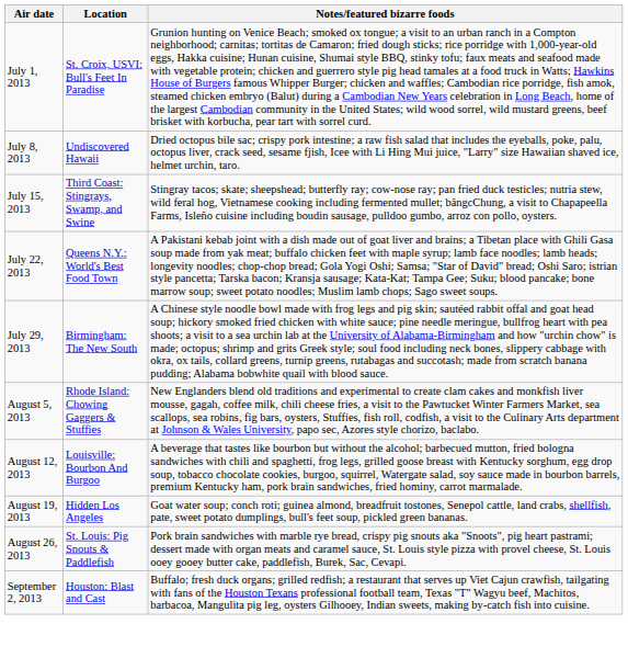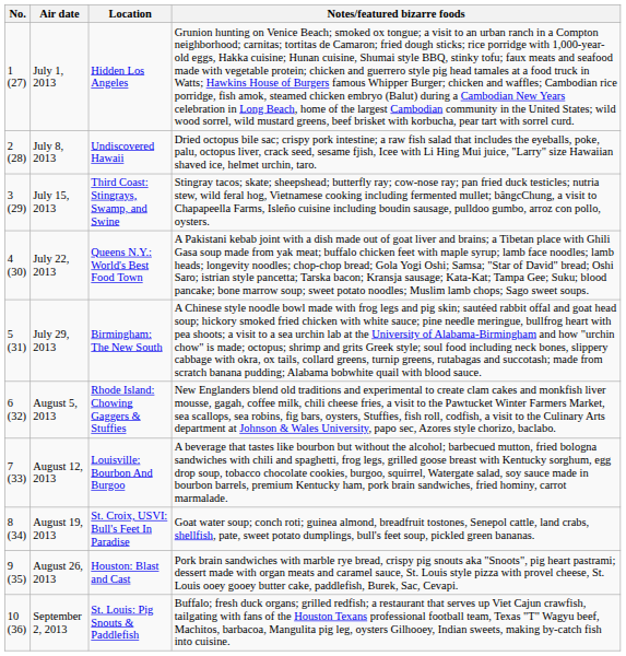 <table class="wikitable">
 <tr style="background:#EFEFEF">
+<th>No.</th>
 <th>Air date</th>
 <th>Location</th>
 <th>Notes/featured bizarre foods</th>
 </tr>
 <tr>
+<td>1 (27)</td>
 <td>July 1, 2013</td>
-<td><a href='#'>St. Croix, USVI: Bull's Feet In Paradise</a></td>
+<td><a href='#'>Hidden Los Angeles</a></td>
 <td>Grunion hunting on Venice Beach; smoked ox tongue; a visit to an urban ranch in a Compton neighborhood; carnitas; tortitas de Camaron; fried dough sticks; rice porridge with 1,000-year-old eggs, Hakka cuisine; Hunan cuisine, Shumai style BBQ, stinky tofu; faux meats and seafood made with vegetable protein; chicken and guerrero style pig head tamales at a food truck in Watts; <a href='#'>Hawkins House of Burgers</a> famous Whipper Burger; chicken and waffles; Cambodian rice porridge, fish amok, steamed chicken embryo (Balut) during a <a href='#'>Cambodian New Years</a> celebration in <a href='#'>Long Beach</a>, home of the largest <a href='#'>Cambodian</a> community in the United States; wild wood sorrel, wild mustard greens, beef brisket with korbucha, pear tart with sorrel curd.</td>
 </tr>
 <tr>
+<td>2 (28)</td>
 <td>July 8, 2013</td>
 <td><a href='#'>Undiscovered Hawaii</a></td>
 <td>Dried octopus bile sac; crispy pork intestine; a raw fish salad that includes the eyeballs, poke, palu, octopus liver, crack seed, sesame fjish, Icee with Li Hing Mui juice, "Larry" size Hawaiian shaved ice, helmet urchin, taro.</td>
 </tr>
 <tr>
+<td>3 (29)</td>
 <td>July 15, 2013</td>
 <td><a href='#'>Third Coast: Stingrays, Swamp, and Swine</a></td>
 <td>Stingray tacos; skate; sheepshead; butterfly ray; cow-nose ray; pan fried duck testicles; nutria stew, wild feral hog, Vietnamese cooking including fermented mullet; bângcChung, a visit to Chapapeella Farms, Isleño cuisine including boudin sausage, pulldoo gumbo, arroz con pollo, oysters.</td>
 </tr>
 <tr>
+<td>4 (30)</td>
 <td>July 22, 2013</td>
 <td><a href='#'>Queens N.Y.: World's Best Food Town</a></td>
 <td>A Pakistani kebab joint with a dish made out of goat liver and brains; a Tibetan place with Ghili Gasa soup made from yak meat; buffalo chicken feet with maple syrup; lamb face noodles; lamb heads; longevity noodles; chop-chop bread; Gola Yogi Oshi; Samsa; "Star of David" bread; Oshi Saro; istrian style pancetta; Tarska bacon; Kransja sausage; Kata-Kat; Tampa Gee; Suku; blood pancake; bone marrow soup; sweet potato noodles; Muslim lamb chops; Sago sweet soups.</td>
 </tr>
 <tr>
+<td>5 (31)</td>
 <td>July 29, 2013</td>
 <td><a href='#'>Birmingham: The New South</a></td>
 <td>A Chinese style noodle bowl made with frog legs and pig skin; sautéed rabbit offal and goat head soup; hickory smoked fried chicken with white sauce; pine needle meringue, bullfrog heart with pea shoots; a visit to a sea urchin lab at the <a href='#'>University of Alabama-Birmingham</a> and how "urchin chow" is made; octopus; shrimp and grits Greek style; soul food including neck bones, slippery cabbage with okra, ox tails, collard greens, turnip greens, rutabagas and succotash; made from scratch banana pudding; Alabama bobwhite quail with blood sauce.</td>
 </tr>
 <tr>
+<td>6 (32)</td>
 <td>August 5, 2013</td>
 <td><a href='#'>Rhode Island: Chowing Gaggers & Stuffies</a></td>
 <td>New Englanders blend old traditions and experimental to create clam cakes and monkfish liver mousse, gagah, coffee milk, chili cheese fries, a visit to the Pawtucket Winter Farmers Market, sea scallops, sea robins, fig bars, oysters, Stuffies, fish roll, codfish, a visit to the Culinary Arts department at <a href='#'>Johnson & Wales University</a>, papo sec, Azores style chorizo, baclabo.</td>
 </tr>
 <tr>
+<td>7 (33)</td>
 <td>August 12, 2013</td>
 <td><a href='#'>Louisville: Bourbon And Burgoo</a></td>
 <td>A beverage that tastes like bourbon but without the alcohol; barbecued mutton, fried bologna sandwiches with chili and spaghetti, frog legs, grilled goose breast with Kentucky sorghum, egg drop soup, tobacco chocolate cookies, burgoo, squirrel, Watergate salad, soy sauce made in bourbon barrels, premium Kentucky ham, pork brain sandwiches, fried hominy, carrot marmalade.</td>
 </tr>
 <tr>
+<td>8 (34)</td>
 <td>August 19, 2013</td>
-<td><a href='#'>Hidden Los Angeles</a></td>
+<td><a href='#'>St. Croix, USVI: Bull's Feet In Paradise</a></td>
 <td>Goat water soup; conch roti; guinea almond, breadfruit tostones, Senepol cattle, land crabs, <a href='#'>shellfish</a>, pate, sweet potato dumplings, bull's feet soup, pickled green bananas.</td>
 </tr>
 <tr>
+<td>9 (35)</td>
 <td>August 26, 2013</td>
-<td><a href='#'>St. Louis: Pig Snouts & Paddlefish</a></td>
+<td><a href='#'>Houston: Blast and Cast</a></td>
 <td>Pork brain sandwiches with marble rye bread, crispy pig snouts aka "Snoots", pig heart pastrami; dessert made with organ meats and caramel sauce, St. Louis style pizza with provel cheese, St. Louis ooey gooey butter cake, paddlefish, Burek, Sac, Cevapi.</td>
 </tr>
 <tr>
+<td>10 (36)</td>
 <td>September 2, 2013</td>
-<td><a href='#'>Houston: Blast and Cast</a></td>
+<td><a href='#'>St. Louis: Pig Snouts & Paddlefish</a></td>
 <td>Buffalo; fresh duck organs; grilled redfish; a restaurant that serves up Viet Cajun crawfish, tailgating with fans of the <a href='#'>Houston Texans</a> professional football team, Texas "T" Wagyu beef, Machitos, barbacoa, Mangulita pig leg, oysters Gilhooey, Indian sweets, making by-catch fish into cuisine.</td>
 </tr>
 </table>
